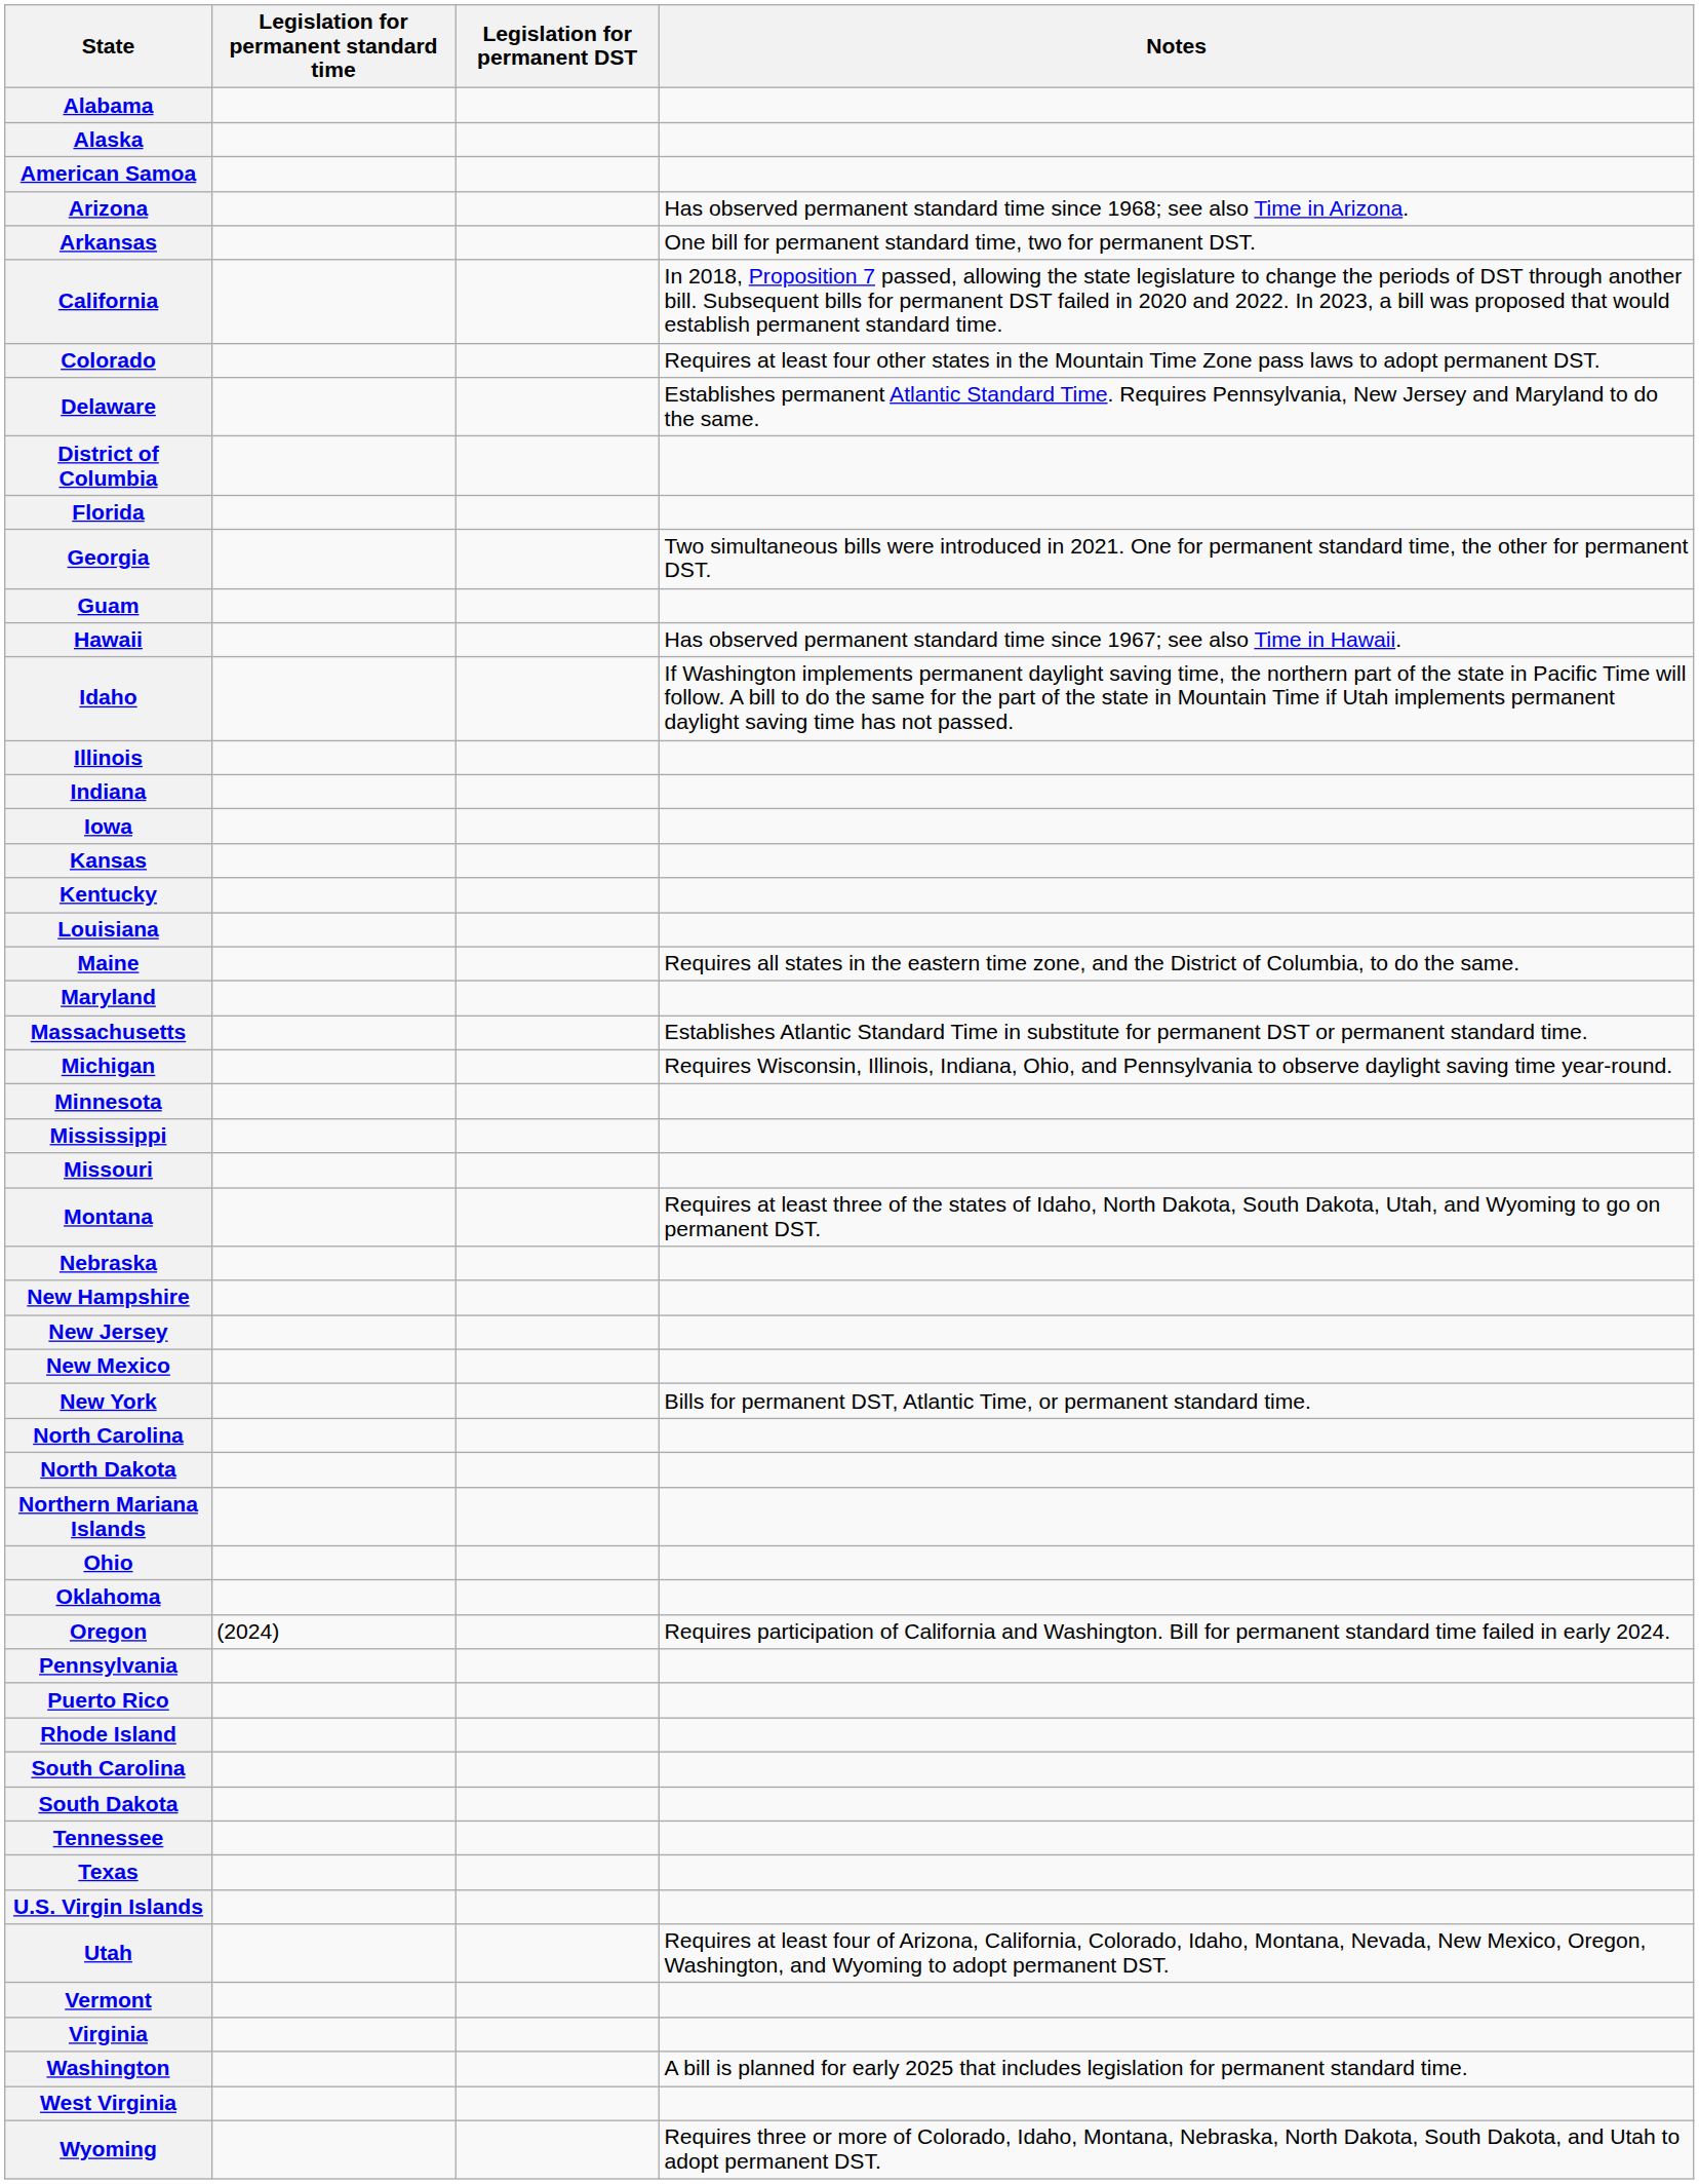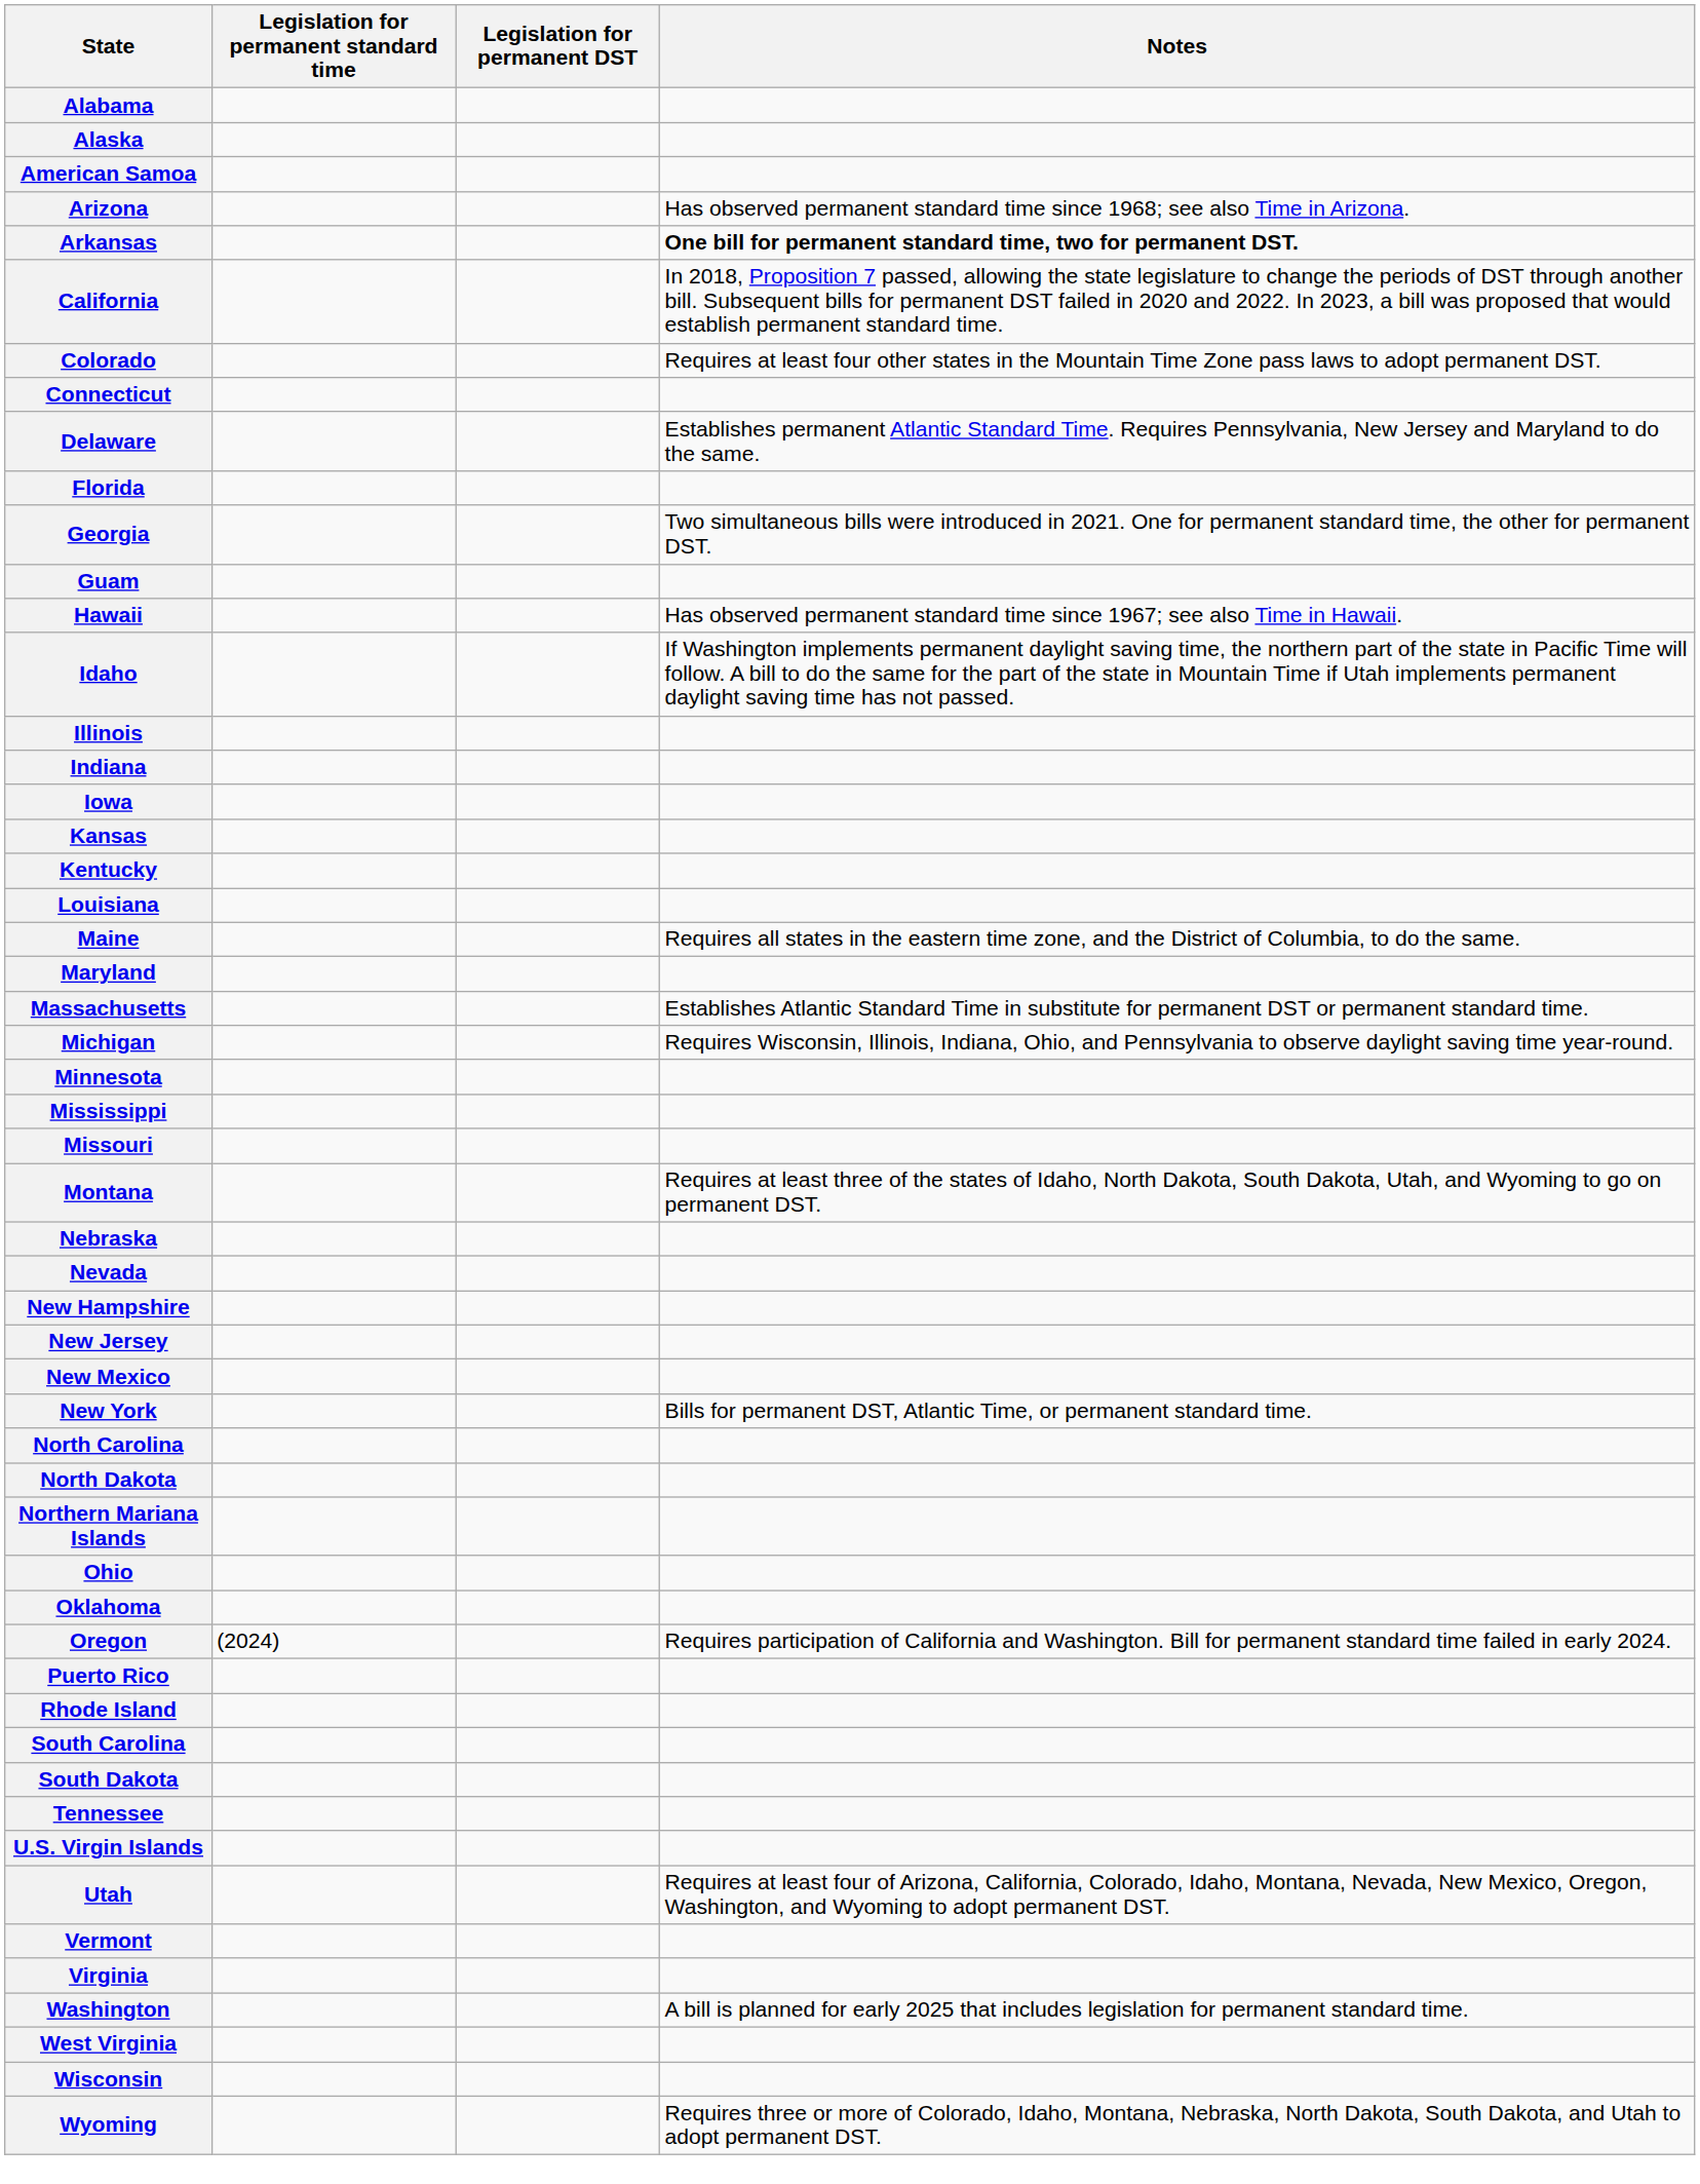 <table class="wikitable sortable">
 <tr>
 <th scope="col">State</th>
 <th scope="col">Legislation for permanent standard time</th>
 <th scope="col">Legislation for permanent DST</th>
 <th class=unsortable>Notes</th>
 </tr>
 <tr>
 <th scope="row"><a href='#'>Alabama</a></th>
 <td></td>
 <td></td>
 <td></td>
 </tr>
 <tr>
 <th scope="row"><a href='#'>Alaska</a></th>
 <td></td>
 <td></td>
 <td></td>
 </tr>
 <tr>
 <th scope="row"><a href='#'>American Samoa</a></th>
 <td></td>
 <td></td>
 <td></td>
 </tr>
 <tr>
 <th scope="row"><a href='#'>Arizona</a></th>
 <td></td>
 <td></td>
 <td>Has observed permanent standard time since 1968; see also <a href='#'>Time in Arizona</a>.<br> </td>
 </tr>
 <tr>
 <th scope="row"><a href='#'>Arkansas</a></th>
 <td></td>
 <td></td>
-<td>One bill for permanent standard time, two for permanent DST.</td>
+<td><strong>One bill for permanent standard time, two for permanent DST.</strong></td>
 </tr>
 <tr>
 <th scope="row"><a href='#'>California</a></th>
 <td></td>
 <td></td>
 <td>In 2018, <a href='#'>Proposition 7</a> passed, allowing the state legislature to change the periods of DST through another bill. Subsequent bills for permanent DST failed in 2020 and 2022. In 2023, a bill was proposed that would establish permanent standard time.</td>
 </tr>
 <tr>
 <th scope="row"><a href='#'>Colorado</a></th>
 <td></td>
 <td></td>
 <td>Requires at least four other states in the Mountain Time Zone pass laws to adopt permanent DST.</td>
 </tr>
 <tr>
+<th scope="row"><a href='#'>Connecticut</a></th>
+<td></td>
+<td></td>
+<td></td>
+</tr>
+<tr>
 <th scope="row"><a href='#'>Delaware</a></th>
 <td></td>
 <td></td>
 <td>Establishes permanent <a href='#'>Atlantic Standard Time</a>. Requires Pennsylvania, New Jersey and Maryland to do the same.</td>
-</tr>
-<tr>
-<th scope="row"><a href='#'>District of Columbia</a></th>
-<td></td>
-<td></td>
-<td></td>
 </tr>
 <tr>
 <th scope="row"><a href='#'>Florida</a></th>
 <td></td>
 <td></td>
 <td></td>
 </tr>
 <tr>
 <th scope="row"><a href='#'>Georgia</a></th>
 <td></td>
 <td> </td>
 <td>Two simultaneous bills were introduced in 2021. One for permanent standard time, the other for permanent DST.</td>
 </tr>
 <tr>
 <th scope="row"><a href='#'>Guam</a></th>
 <td></td>
 <td></td>
 <td></td>
 </tr>
 <tr>
 <th scope="row"><a href='#'>Hawaii</a></th>
 <td></td>
 <td></td>
 <td>Has observed permanent standard time since 1967; see also <a href='#'>Time in Hawaii</a>.<br></td>
 </tr>
 <tr>
 <th scope="row"><a href='#'>Idaho</a></th>
 <td></td>
 <td></td>
 <td>If Washington implements permanent daylight saving time, the northern part of the state in Pacific Time will follow.  A bill to do the same for the part of the state in Mountain Time if Utah implements permanent daylight saving time has not passed.</td>
 </tr>
 <tr>
 <th scope="row"><a href='#'>Illinois</a></th>
 <td></td>
 <td></td>
 <td></td>
 </tr>
 <tr>
 <th scope="row"><a href='#'>Indiana</a></th>
 <td></td>
 <td></td>
 <td></td>
 </tr>
 <tr>
 <th scope="row"><a href='#'>Iowa</a></th>
 <td></td>
 <td></td>
 <td></td>
 </tr>
 <tr>
 <th scope="row"><a href='#'>Kansas</a></th>
 <td></td>
 <td></td>
 <td></td>
 </tr>
 <tr>
 <th scope="row"><a href='#'>Kentucky</a></th>
 <td></td>
 <td></td>
 <td></td>
 </tr>
 <tr>
 <th scope="row"><a href='#'>Louisiana</a></th>
 <td></td>
 <td></td>
 <td></td>
 </tr>
 <tr>
 <th scope="row"><a href='#'>Maine</a></th>
 <td></td>
 <td></td>
 <td>Requires all states in the eastern time zone, and the District of Columbia, to do the same.</td>
 </tr>
 <tr>
 <th scope="row"><a href='#'>Maryland</a></th>
 <td></td>
 <td></td>
 <td></td>
 </tr>
 <tr>
 <th scope="row"><a href='#'>Massachusetts</a></th>
 <td></td>
 <td></td>
 <td>Establishes Atlantic Standard Time in substitute for permanent DST or permanent standard time.</td>
 </tr>
 <tr>
 <th scope="row"><a href='#'>Michigan</a></th>
 <td></td>
 <td></td>
 <td>Requires Wisconsin, Illinois, Indiana, Ohio, and Pennsylvania to observe daylight saving time year-round.</td>
 </tr>
 <tr>
 <th scope="row"><a href='#'>Minnesota</a></th>
 <td></td>
 <td></td>
 <td></td>
 </tr>
 <tr>
 <th scope="row"><a href='#'>Mississippi</a></th>
 <td></td>
 <td></td>
 <td></td>
 </tr>
 <tr>
 <th scope="row"><a href='#'>Missouri</a></th>
 <td></td>
 <td></td>
 <td></td>
 </tr>
 <tr>
 <th scope="row"><a href='#'>Montana</a></th>
 <td></td>
 <td></td>
 <td>Requires at least three of the states of Idaho, North Dakota, South Dakota, Utah, and Wyoming to go on permanent DST.</td>
 </tr>
 <tr>
 <th scope="row"><a href='#'>Nebraska</a></th>
 <td></td>
 <td></td>
 <td></td>
 </tr>
 <tr>
+<th scope="row"><a href='#'>Nevada</a></th>
+<td></td>
+<td></td>
+<td></td>
+</tr>
+<tr>
 <th scope="row"><a href='#'>New Hampshire</a></th>
 <td></td>
 <td></td>
 <td></td>
 </tr>
 <tr>
 <th scope="row"><a href='#'>New Jersey</a></th>
 <td></td>
 <td></td>
 <td></td>
 </tr>
 <tr>
 <th scope="row"><a href='#'>New Mexico</a></th>
 <td></td>
 <td></td>
 <td></td>
 </tr>
 <tr>
 <th scope="row"><a href='#'>New York</a></th>
 <td></td>
 <td></td>
 <td>Bills for permanent DST, Atlantic Time, or permanent standard time.</td>
 </tr>
 <tr>
 <th scope="row"><a href='#'>North Carolina</a></th>
 <td></td>
 <td></td>
 <td></td>
 </tr>
 <tr>
 <th scope="row"><a href='#'>North Dakota</a></th>
 <td></td>
 <td></td>
 <td></td>
 </tr>
 <tr>
 <th scope="row"><a href='#'>Northern Mariana Islands</a></th>
 <td></td>
 <td></td>
 <td></td>
 </tr>
 <tr>
 <th scope="row"><a href='#'>Ohio</a></th>
 <td></td>
 <td></td>
 <td></td>
 </tr>
 <tr>
 <th scope="row"><a href='#'>Oklahoma</a></th>
 <td></td>
 <td></td>
 <td></td>
 </tr>
 <tr>
 <th scope="row"><a href='#'>Oregon</a></th>
 <td> (2024)</td>
 <td></td>
 <td>Requires participation of California and Washington. Bill for permanent standard time failed in early 2024.</td>
 </tr>
 <tr>
-<th scope="row"><a href='#'>Pennsylvania</a></th>
-<td></td>
-<td></td>
-<td></td>
-</tr>
-<tr>
 <th scope="row"><a href='#'>Puerto Rico</a></th>
 <td></td>
 <td></td>
 <td></td>
 </tr>
 <tr>
 <th scope="row"><a href='#'>Rhode Island</a></th>
 <td></td>
 <td></td>
 <td></td>
 </tr>
 <tr>
 <th scope="row"><a href='#'>South Carolina</a></th>
 <td></td>
 <td></td>
 <td></td>
 </tr>
 <tr>
 <th scope="row"><a href='#'>South Dakota</a></th>
 <td></td>
 <td></td>
 <td></td>
 </tr>
 <tr>
 <th scope="row"><a href='#'>Tennessee</a></th>
-<td></td>
-<td></td>
-<td></td>
-</tr>
-<tr>
-<th scope="row"><a href='#'>Texas</a></th>
 <td></td>
 <td></td>
 <td></td>
 </tr>
 <tr>
 <th scope="row"><a href='#'>U.S. Virgin Islands</a></th>
 <td></td>
 <td></td>
 <td></td>
 </tr>
 <tr>
 <th scope="row"><a href='#'>Utah</a></th>
 <td></td>
 <td></td>
 <td>Requires at least four of Arizona, California, Colorado, Idaho, Montana, Nevada, New Mexico, Oregon, Washington, and Wyoming to adopt permanent DST.</td>
 </tr>
 <tr>
 <th scope="row"><a href='#'>Vermont</a></th>
 <td></td>
 <td></td>
 <td></td>
 </tr>
 <tr>
 <th scope="row"><a href='#'>Virginia</a></th>
 <td></td>
 <td></td>
 <td></td>
 </tr>
 <tr>
 <th scope="row"><a href='#'>Washington</a></th>
 <td></td>
 <td></td>
 <td>A bill is planned for early 2025 that includes legislation for permanent standard time.</td>
 </tr>
 <tr>
 <th scope="row"><a href='#'>West Virginia</a></th>
 <td></td>
 <td></td>
 <td></td>
 </tr>
 <tr>
+<th scope="row"><a href='#'>Wisconsin</a></th>
+<td></td>
+<td></td>
+<td></td>
+</tr>
+<tr>
 <th scope="row"><a href='#'>Wyoming</a></th>
 <td></td>
 <td></td>
 <td>Requires three or more of Colorado, Idaho, Montana, Nebraska, North Dakota, South Dakota, and Utah to adopt permanent DST.</td>
 </tr>
 </table>
